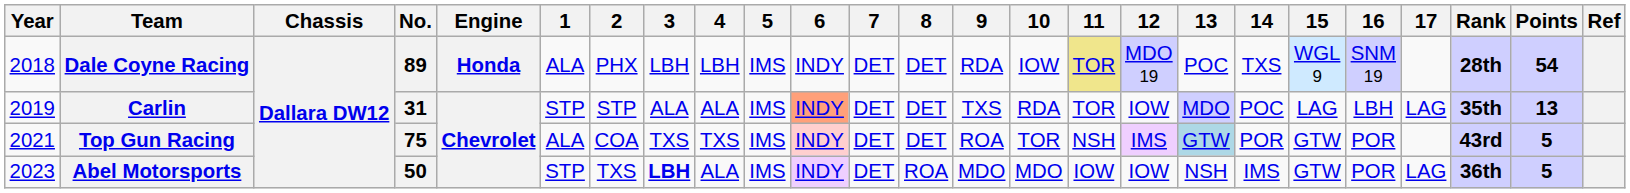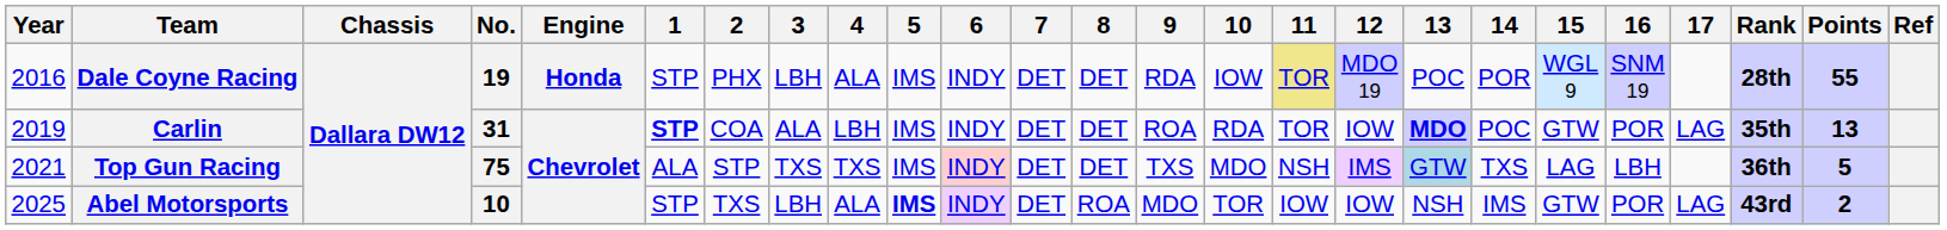 <table class="wikitable" style="text-align:center; font-size:85%">
 <tr>
 <th>Year</th>
 <th>Team</th>
 <th>Chassis</th>
 <th>No.</th>
 <th>Engine</th>
 <th>1</th>
 <th>2</th>
 <th>3</th>
 <th>4</th>
 <th>5</th>
 <th>6</th>
 <th>7</th>
 <th>8</th>
 <th>9</th>
 <th>10</th>
 <th>11</th>
 <th>12</th>
 <th>13</th>
 <th>14</th>
 <th>15</th>
 <th>16</th>
 <th>17</th>
 <th>Rank</th>
 <th>Points</th>
 <th>Ref</th>
 </tr>
 <tr>
-<td><a href='#'>2018</a></td>
+<td><a href='#'>2016</a></td>
 <th nowrap><a href='#'>Dale Coyne Racing</a></th>
 <th rowspan=4 nowrap><a href='#'>Dallara DW12</a></th>
-<th>89</th>
+<th>19</th>
 <th><a href='#'>Honda</a></th>
-<td><a href='#'>ALA</a><br></td>
+<td><a href='#'>STP</a></td>
 <td><a href='#'>PHX</a></td>
 <td><a href='#'>LBH</a></td>
-<td><a href='#'>LBH</a></td>
+<td><a href='#'>ALA</a></td>
 <td><a href='#'>IMS</a></td>
 <td><a href='#'>INDY</a></td>
 <td><a href='#'>DET</a></td>
 <td><a href='#'>DET</a></td>
 <td><a href='#'>RDA</a></td>
 <td><a href='#'>IOW</a></td>
 <td style="background: khaki;"><a href='#'>TOR</a></td>
 <td style="background:#CFCFFF;"><a href='#'>MDO</a><br><small>19</small></td>
 <td><a href='#'>POC</a></td>
-<td><a href='#'>TXS</a></td>
+<td><a href='#'>POR</a><br></td>
 <td style="background:#CFEAFF;"><a href='#'>WGL</a><br><small>9</small></td>
 <td style="background:#CFCFFF;"><a href='#'>SNM</a><br><small>19</small></td>
 <td></td>
 <th style="background:#CFCFFF;">28th</th>
-<th style="background:#CFCFFF;">54</th>
+<th style="background:#CFCFFF;">55</th>
 <th></th>
 </tr>
 <tr>
 <td><a href='#'>2019</a></td>
 <th nowrap><a href='#'>Carlin</a></th>
 <th>31</th>
 <th rowspan=3><a href='#'>Chevrolet</a></th>
-<td><a href='#'>STP</a></td>
-<td><a href='#'>STP</a><br></td>
+<td><strong><a href='#'>STP</a></strong></td>
+<td><a href='#'>COA</a></td>
 <td><a href='#'>ALA</a></td>
-<td><a href='#'>ALA</a></td>
+<td><a href='#'>LBH</a></td>
 <td><a href='#'>IMS</a></td>
-<td style="background: lightsalmon;"><a href='#'>INDY</a></td>
+<td><a href='#'>INDY</a></td>
 <td><a href='#'>DET</a></td>
 <td><a href='#'>DET</a></td>
-<td><a href='#'>TXS</a></td>
+<td><a href='#'>ROA</a><br></td>
 <td><a href='#'>RDA</a></td>
 <td><a href='#'>TOR</a></td>
 <td><a href='#'>IOW</a></td>
-<td style="background:#CFCFFF;"><a href='#'>MDO</a><br></td>
+<td style="background:#CFCFFF;"><strong><a href='#'>MDO</a><br></strong></td>
 <td><a href='#'>POC</a></td>
-<td><a href='#'>LAG</a><br></td>
-<td><a href='#'>LBH</a><br></td>
+<td><a href='#'>GTW</a></td>
+<td><a href='#'>POR</a></td>
 <td><a href='#'>LAG</a></td>
 <th style="background:#CFCFFF;">35th</th>
 <th style="background:#CFCFFF;">13</th>
 <th></th>
 </tr>
 <tr>
 <td><a href='#'>2021</a></td>
 <th nowrap><a href='#'>Top Gun Racing</a></th>
 <th>75</th>
 <td><a href='#'>ALA</a><br></td>
-<td><a href='#'>COA</a></td>
+<td><a href='#'>STP</a><br></td>
 <td><a href='#'>TXS</a><br></td>
 <td><a href='#'>TXS</a><br></td>
 <td><a href='#'>IMS</a><br></td>
 <td style="background:#FFCFCF;"><a href='#'>INDY</a><br></td>
 <td><a href='#'>DET</a><br></td>
 <td><a href='#'>DET</a><br></td>
-<td><a href='#'>ROA</a><br></td>
-<td><a href='#'>TOR</a></td>
+<td><a href='#'>TXS</a></td>
+<td><a href='#'>MDO</a><br></td>
 <td><a href='#'>NSH</a><br></td>
 <td style="background:#EFCFFF;"><a href='#'>IMS</a><br></td>
 <td style="background: lightblue;"><a href='#'>GTW</a><br></td>
-<td><a href='#'>POR</a><br></td>
-<td><a href='#'>GTW</a></td>
-<td><a href='#'>POR</a></td>
+<td><a href='#'>TXS</a></td>
+<td><a href='#'>LAG</a><br></td>
+<td><a href='#'>LBH</a><br></td>
 <td></td>
-<th style="background:#CFCFFF;">43rd</th>
+<th style="background:#CFCFFF;">36th</th>
 <th style="background:#CFCFFF;">5</th>
 <th></th>
 </tr>
 <tr>
-<td><a href='#'>2023</a></td>
+<td><a href='#'>2025</a></td>
 <th nowrap><a href='#'>Abel Motorsports</a></th>
-<th>50</th>
+<th>10</th>
 <td><a href='#'>STP</a></td>
 <td><a href='#'>TXS</a></td>
-<td><strong><a href='#'>LBH</a></strong></td>
+<td><a href='#'>LBH</a></td>
 <td><a href='#'>ALA</a></td>
-<td><a href='#'>IMS</a></td>
+<td><strong><a href='#'>IMS</a></strong></td>
 <td style="background:#efcfff"><a href='#'>INDY</a><br></td>
 <td><a href='#'>DET</a></td>
 <td><a href='#'>ROA</a></td>
 <td><a href='#'>MDO</a></td>
-<td><a href='#'>MDO</a><br></td>
+<td><a href='#'>TOR</a></td>
 <td><a href='#'>IOW</a></td>
 <td><a href='#'>IOW</a></td>
 <td><a href='#'>NSH</a></td>
 <td><a href='#'>IMS</a></td>
 <td><a href='#'>GTW</a></td>
 <td><a href='#'>POR</a></td>
 <td><a href='#'>LAG</a></td>
-<th style="background:#CFCFFF;">36th</th>
-<th style="background:#CFCFFF;">5</th>
+<th style="background:#CFCFFF;">43rd</th>
+<th style="background:#CFCFFF;">2</th>
 <th></th>
 </tr>
 </table>
